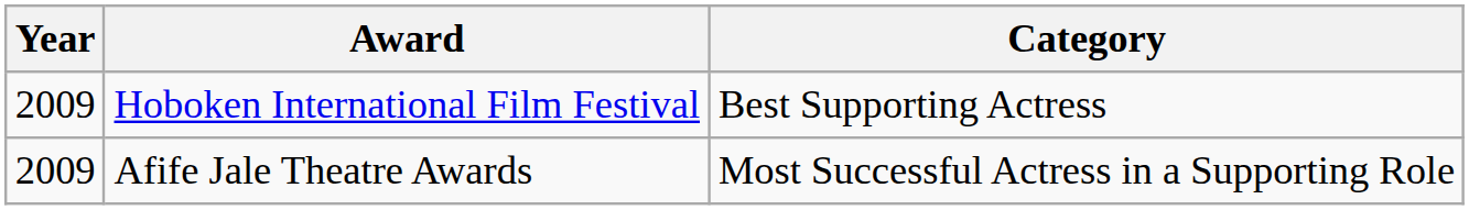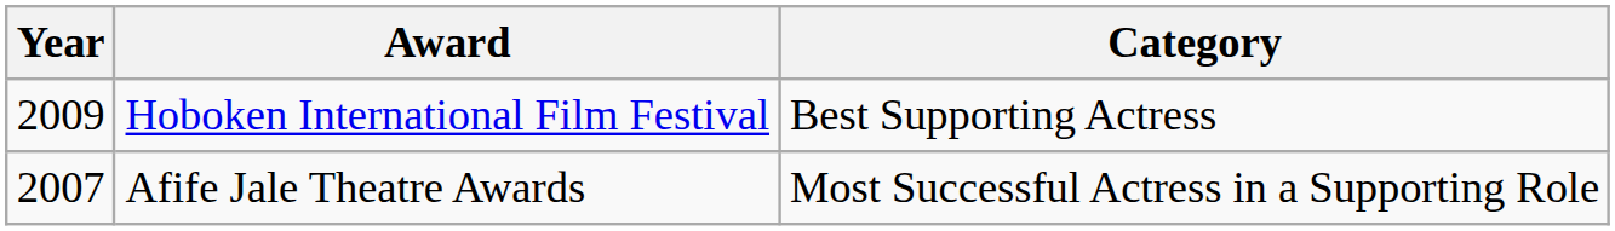 <table class="wikitable" style="font-size: 95%;">
 <tr>
 <th>Year</th>
 <th>Award</th>
 <th>Category</th>
 </tr>
 <tr>
 <td>2009</td>
 <td><a href='#'>Hoboken International Film Festival</a></td>
 <td>Best Supporting Actress</td>
 </tr>
 <tr>
-<td>2009</td>
+<td>2007</td>
 <td>Afife Jale Theatre Awards</td>
 <td>Most Successful Actress in a Supporting Role</td>
 </tr>
 </table>
